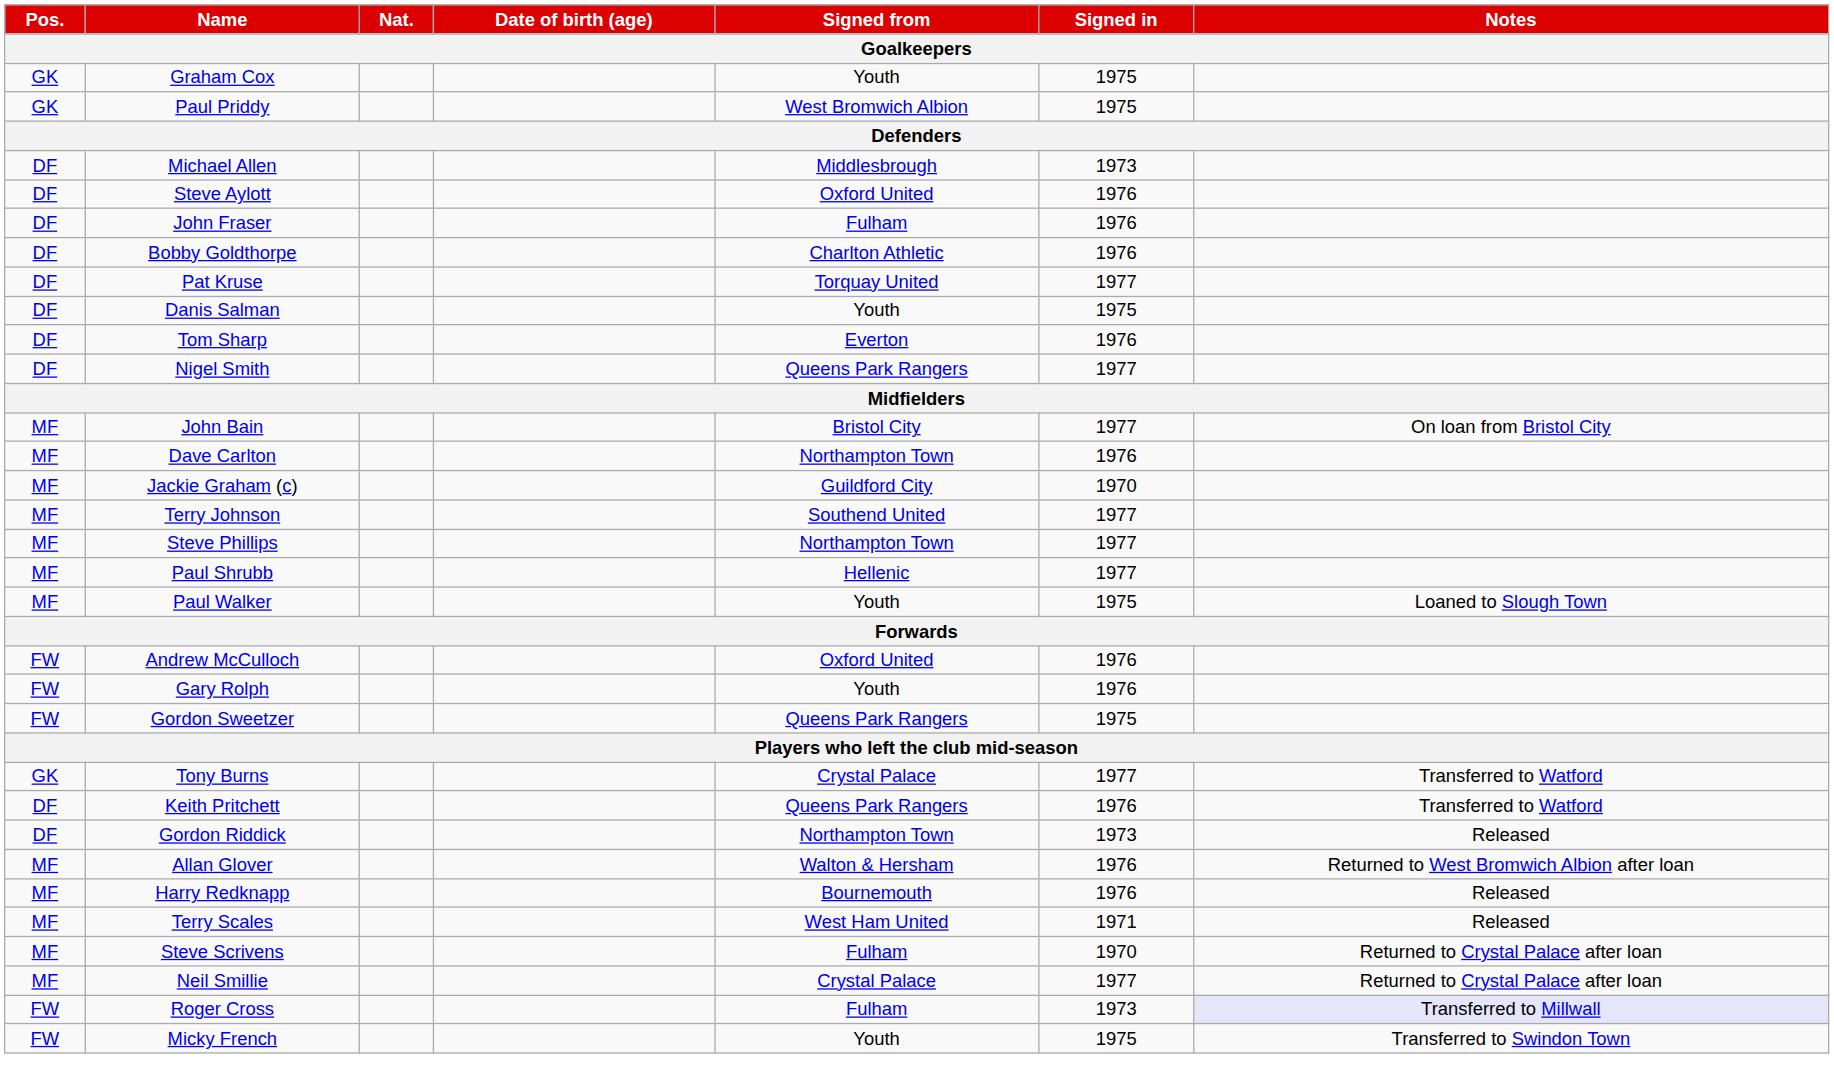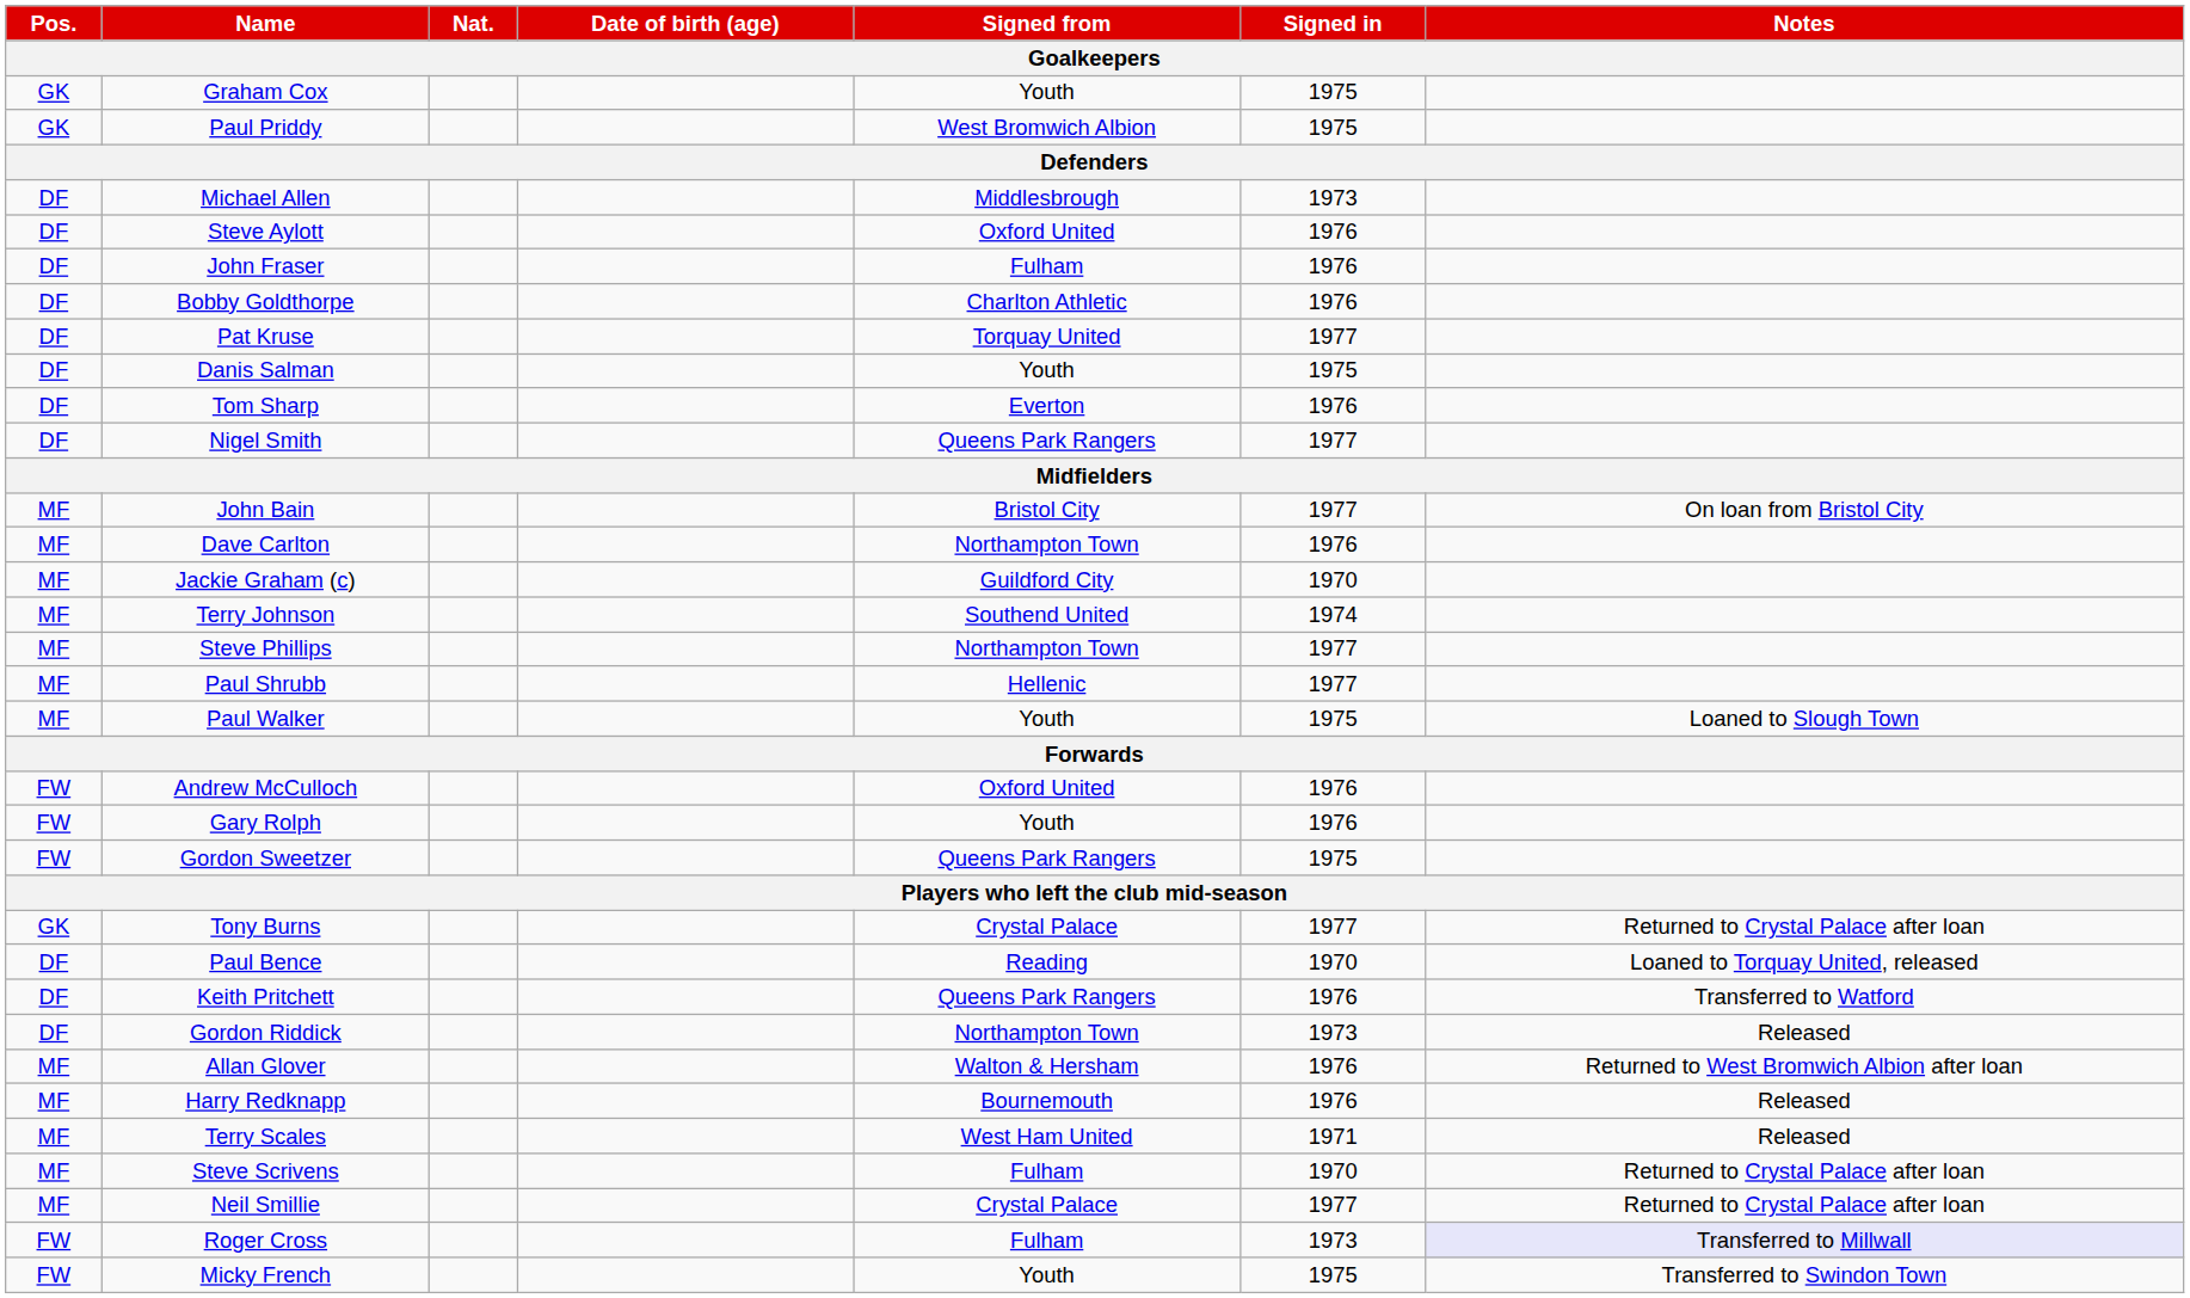 <table class="wikitable" style="text-align:center; font-size:90%; width:90%;">
 <tr>
 <th style="background:#d00; color:white; text-align:center;">Pos.</th>
 <th style="background:#d00; color:white; text-align:center;">Name</th>
 <th style="background:#d00; color:white; text-align:center;">Nat.</th>
 <th style="background:#d00; color:white; text-align:center;">Date of birth (age)</th>
 <th style="background:#d00; color:white; text-align:center;">Signed from</th>
 <th style="background:#d00; color:white; text-align:center;">Signed in</th>
 <th style="background:#d00; color:white; text-align:center;">Notes</th>
 </tr>
 <tr>
 <th colspan="7">Goalkeepers</th>
 </tr>
 <tr>
 <td><a href='#'>GK</a></td>
 <td><a href='#'>Graham Cox</a></td>
 <td></td>
 <td></td>
 <td>Youth</td>
 <td>1975</td>
 <td></td>
 </tr>
 <tr>
 <td><a href='#'>GK</a></td>
 <td><a href='#'>Paul Priddy</a></td>
 <td></td>
 <td></td>
 <td><a href='#'>West Bromwich Albion</a></td>
 <td>1975</td>
 <td></td>
 </tr>
 <tr>
 <th colspan="7">Defenders</th>
 </tr>
 <tr>
 <td><a href='#'>DF</a></td>
 <td><a href='#'>Michael Allen</a></td>
 <td></td>
 <td></td>
 <td><a href='#'>Middlesbrough</a></td>
 <td>1973</td>
 <td></td>
 </tr>
 <tr>
 <td><a href='#'>DF</a></td>
 <td><a href='#'>Steve Aylott</a></td>
 <td></td>
 <td></td>
 <td><a href='#'>Oxford United</a></td>
 <td>1976</td>
 <td></td>
 </tr>
 <tr>
 <td><a href='#'>DF</a></td>
 <td><a href='#'>John Fraser</a></td>
 <td></td>
 <td></td>
 <td><a href='#'>Fulham</a></td>
 <td>1976</td>
 <td></td>
 </tr>
 <tr>
 <td><a href='#'>DF</a></td>
 <td><a href='#'>Bobby Goldthorpe</a></td>
 <td></td>
 <td></td>
 <td><a href='#'>Charlton Athletic</a></td>
 <td>1976</td>
 <td></td>
 </tr>
 <tr>
 <td><a href='#'>DF</a></td>
 <td><a href='#'>Pat Kruse</a></td>
 <td></td>
 <td></td>
 <td><a href='#'>Torquay United</a></td>
 <td>1977</td>
 <td></td>
 </tr>
 <tr>
 <td><a href='#'>DF</a></td>
 <td><a href='#'>Danis Salman</a></td>
 <td></td>
 <td></td>
 <td>Youth</td>
 <td>1975</td>
 <td></td>
 </tr>
 <tr>
 <td><a href='#'>DF</a></td>
 <td><a href='#'>Tom Sharp</a></td>
 <td></td>
 <td></td>
 <td><a href='#'>Everton</a></td>
 <td>1976</td>
 <td></td>
 </tr>
 <tr>
 <td><a href='#'>DF</a></td>
 <td><a href='#'>Nigel Smith</a></td>
 <td></td>
 <td></td>
 <td><a href='#'>Queens Park Rangers</a></td>
 <td>1977</td>
 <td></td>
 </tr>
 <tr>
 <th colspan="7">Midfielders</th>
 </tr>
 <tr>
 <td><a href='#'>MF</a></td>
 <td><a href='#'>John Bain</a></td>
 <td></td>
 <td></td>
 <td><a href='#'>Bristol City</a></td>
 <td>1977</td>
 <td>On loan from <a href='#'>Bristol City</a></td>
 </tr>
 <tr>
 <td><a href='#'>MF</a></td>
 <td><a href='#'>Dave Carlton</a></td>
 <td></td>
 <td></td>
 <td><a href='#'>Northampton Town</a></td>
 <td>1976</td>
 <td></td>
 </tr>
 <tr>
 <td><a href='#'>MF</a></td>
 <td><a href='#'>Jackie Graham</a> (<a href='#'>c</a>)</td>
 <td></td>
 <td></td>
 <td><a href='#'>Guildford City</a></td>
 <td>1970</td>
 <td></td>
 </tr>
 <tr>
 <td><a href='#'>MF</a></td>
 <td><a href='#'>Terry Johnson</a></td>
 <td></td>
 <td></td>
 <td><a href='#'>Southend United</a></td>
-<td>1977</td>
+<td>1974</td>
 <td></td>
 </tr>
 <tr>
 <td><a href='#'>MF</a></td>
 <td><a href='#'>Steve Phillips</a></td>
 <td></td>
 <td></td>
 <td><a href='#'>Northampton Town</a></td>
 <td>1977</td>
 <td></td>
 </tr>
 <tr>
 <td><a href='#'>MF</a></td>
 <td><a href='#'>Paul Shrubb</a></td>
 <td></td>
 <td></td>
 <td><a href='#'>Hellenic</a></td>
 <td>1977</td>
 <td></td>
 </tr>
 <tr>
 <td><a href='#'>MF</a></td>
 <td><a href='#'>Paul Walker</a></td>
 <td></td>
 <td></td>
 <td>Youth</td>
 <td>1975</td>
 <td>Loaned to <a href='#'>Slough Town</a></td>
 </tr>
 <tr>
 <th colspan="7">Forwards</th>
 </tr>
 <tr>
 <td><a href='#'>FW</a></td>
 <td><a href='#'>Andrew McCulloch</a></td>
 <td></td>
 <td></td>
 <td><a href='#'>Oxford United</a></td>
 <td>1976</td>
 <td></td>
 </tr>
 <tr>
 <td><a href='#'>FW</a></td>
 <td><a href='#'>Gary Rolph</a></td>
 <td></td>
 <td></td>
 <td>Youth</td>
 <td>1976</td>
 <td></td>
 </tr>
 <tr>
 <td><a href='#'>FW</a></td>
 <td><a href='#'>Gordon Sweetzer</a></td>
 <td></td>
 <td></td>
 <td><a href='#'>Queens Park Rangers</a></td>
 <td>1975</td>
 <td></td>
 </tr>
 <tr>
 <th colspan="7">Players who left the club mid-season</th>
 </tr>
 <tr>
 <td><a href='#'>GK</a></td>
 <td><a href='#'>Tony Burns</a></td>
 <td></td>
 <td></td>
 <td><a href='#'>Crystal Palace</a></td>
 <td>1977</td>
-<td>Transferred to <a href='#'>Watford</a></td>
+<td>Returned to <a href='#'>Crystal Palace</a> after loan</td>
+</tr>
+<tr>
+<td><a href='#'>DF</a></td>
+<td><a href='#'>Paul Bence</a></td>
+<td></td>
+<td></td>
+<td><a href='#'>Reading</a></td>
+<td>1970</td>
+<td>Loaned to <a href='#'>Torquay United</a>, released</td>
 </tr>
 <tr>
 <td><a href='#'>DF</a></td>
 <td><a href='#'>Keith Pritchett</a></td>
 <td></td>
 <td></td>
 <td><a href='#'>Queens Park Rangers</a></td>
 <td>1976</td>
 <td>Transferred to <a href='#'>Watford</a></td>
 </tr>
 <tr>
 <td><a href='#'>DF</a></td>
 <td><a href='#'>Gordon Riddick</a></td>
 <td></td>
 <td></td>
 <td><a href='#'>Northampton Town</a></td>
 <td>1973</td>
 <td>Released</td>
 </tr>
 <tr>
 <td><a href='#'>MF</a></td>
 <td><a href='#'>Allan Glover</a></td>
 <td></td>
 <td></td>
 <td><a href='#'>Walton & Hersham</a></td>
 <td>1976</td>
 <td>Returned to <a href='#'>West Bromwich Albion</a> after loan</td>
 </tr>
 <tr>
 <td><a href='#'>MF</a></td>
 <td><a href='#'>Harry Redknapp</a></td>
 <td></td>
 <td></td>
 <td><a href='#'>Bournemouth</a></td>
 <td>1976</td>
 <td>Released</td>
 </tr>
 <tr>
 <td><a href='#'>MF</a></td>
 <td><a href='#'>Terry Scales</a></td>
 <td></td>
 <td></td>
 <td><a href='#'>West Ham United</a></td>
 <td>1971</td>
 <td>Released</td>
 </tr>
 <tr>
 <td><a href='#'>MF</a></td>
 <td><a href='#'>Steve Scrivens</a></td>
 <td></td>
 <td></td>
 <td><a href='#'>Fulham</a></td>
 <td>1970</td>
 <td>Returned to <a href='#'>Crystal Palace</a> after loan</td>
 </tr>
 <tr>
 <td><a href='#'>MF</a></td>
 <td><a href='#'>Neil Smillie</a></td>
 <td></td>
 <td></td>
 <td><a href='#'>Crystal Palace</a></td>
 <td>1977</td>
 <td>Returned to <a href='#'>Crystal Palace</a> after loan</td>
 </tr>
 <tr>
 <td><a href='#'>FW</a></td>
 <td><a href='#'>Roger Cross</a></td>
 <td></td>
 <td></td>
 <td><a href='#'>Fulham</a></td>
 <td>1973</td>
 <td style="background: lavender;">Transferred to <a href='#'>Millwall</a></td>
 </tr>
 <tr>
 <td><a href='#'>FW</a></td>
 <td><a href='#'>Micky French</a></td>
 <td></td>
 <td></td>
 <td>Youth</td>
 <td>1975</td>
 <td>Transferred to <a href='#'>Swindon Town</a></td>
 </tr>
 </table>
